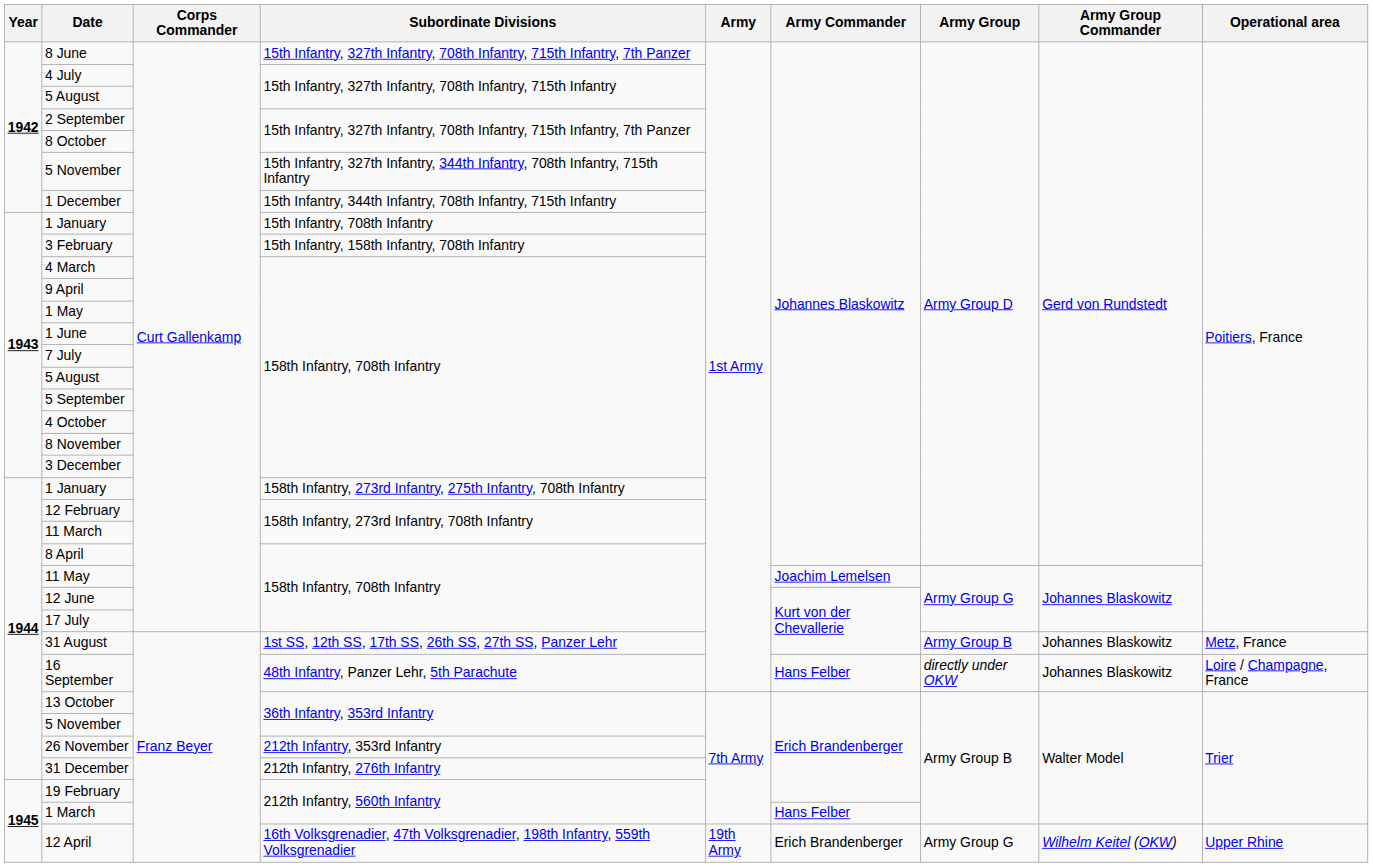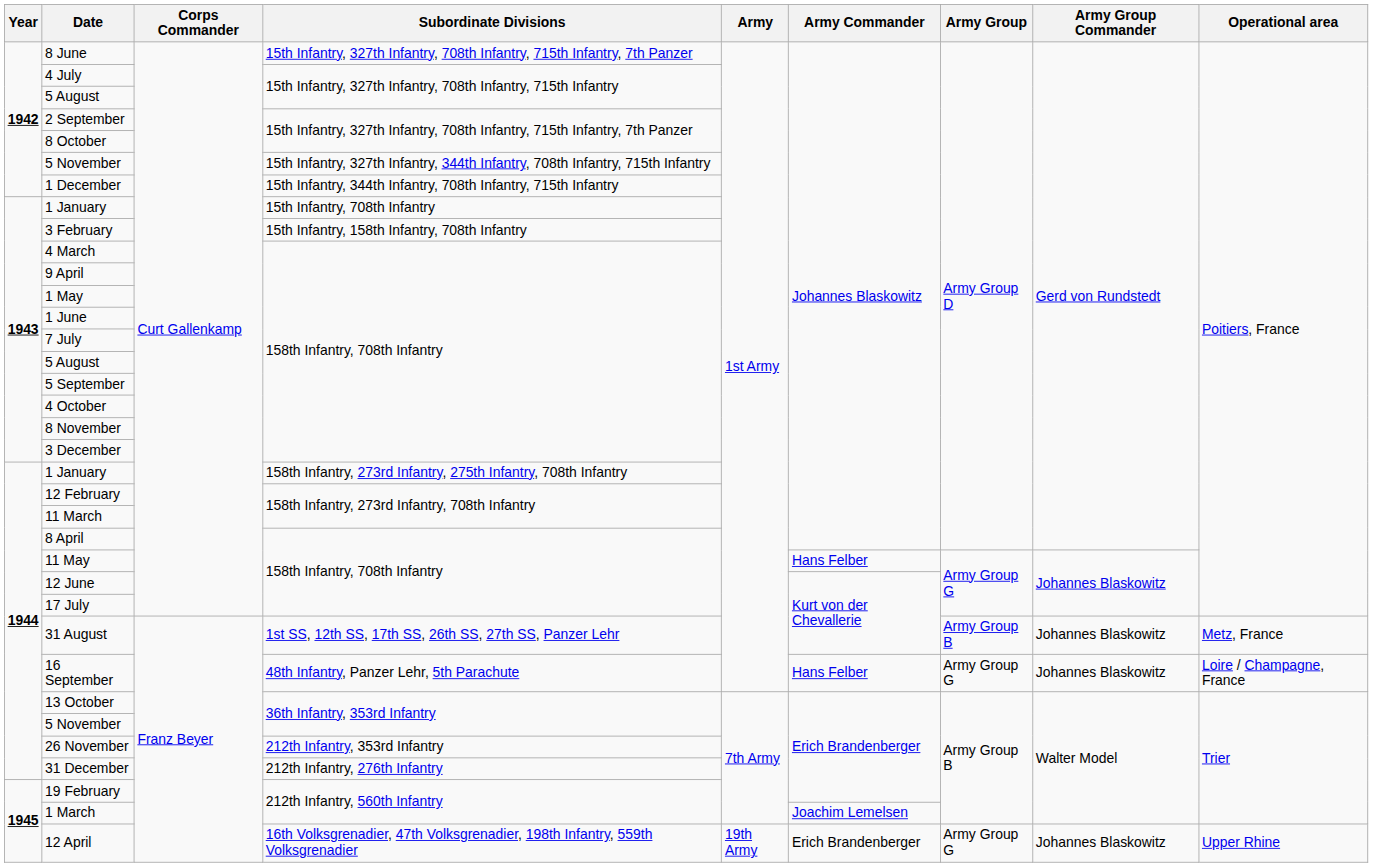 <table class="wikitable">
 <tr>
 <th>Year</th>
 <th>Date</th>
 <th>Corps Commander</th>
 <th>Subordinate Divisions</th>
 <th>Army</th>
 <th>Army Commander</th>
 <th>Army Group</th>
 <th>Army Group Commander</th>
 <th>Operational area</th>
 </tr>
 <tr>
 <td rowspan="7"><strong><u>1942</u></strong></td>
 <td>8 June</td>
 <td rowspan="26"><a href='#'>Curt Gallenkamp</a></td>
 <td><a href='#'>15th Infantry</a>, <a href='#'>327th Infantry</a>, <a href='#'>708th Infantry</a>, <a href='#'>715th Infantry</a>, <a href='#'>7th Panzer</a></td>
 <td rowspan="28"><a href='#'>1st Army</a></td>
 <td rowspan="23"><a href='#'>Johannes Blaskowitz</a></td>
 <td rowspan="23"><a href='#'>Army Group D</a></td>
 <td rowspan="23"><a href='#'>Gerd von Rundstedt</a></td>
 <td rowspan="26"><a href='#'>Poitiers</a>, France</td>
 </tr>
 <tr>
 <td>4 July</td>
 <td rowspan="2">15th Infantry, 327th Infantry, 708th Infantry, 715th Infantry</td>
 </tr>
 <tr>
 <td>5 August</td>
 </tr>
 <tr>
 <td>2 September</td>
 <td rowspan="2">15th Infantry, 327th Infantry, 708th Infantry, 715th Infantry, 7th Panzer</td>
 </tr>
 <tr>
 <td>8 October</td>
 </tr>
 <tr>
 <td>5 November</td>
 <td>15th Infantry, 327th Infantry, <a href='#'>344th Infantry</a>, 708th Infantry, 715th Infantry</td>
 </tr>
 <tr>
 <td>1 December</td>
 <td>15th Infantry, 344th Infantry, 708th Infantry, 715th Infantry</td>
 </tr>
 <tr>
 <td rowspan="12"><u><strong>1943</strong></u></td>
 <td>1 January</td>
 <td>15th Infantry, 708th Infantry</td>
 </tr>
 <tr>
 <td>3 February</td>
 <td>15th Infantry, 158th Infantry, 708th Infantry</td>
 </tr>
 <tr>
 <td>4 March</td>
 <td rowspan="10">158th Infantry, 708th Infantry</td>
 </tr>
 <tr>
 <td>9 April</td>
 </tr>
 <tr>
 <td>1 May</td>
 </tr>
 <tr>
 <td>1 June</td>
 </tr>
 <tr>
 <td>7 July</td>
 </tr>
 <tr>
 <td>5 August</td>
 </tr>
 <tr>
 <td>5 September</td>
 </tr>
 <tr>
 <td>4 October</td>
 </tr>
 <tr>
 <td>8 November</td>
 </tr>
 <tr>
 <td>3 December</td>
 </tr>
 <tr>
 <td rowspan="13"><u><strong>1944</strong></u></td>
 <td>1 January</td>
 <td>158th Infantry, <a href='#'>273rd Infantry</a>, <a href='#'>275th Infantry</a>, 708th Infantry</td>
 </tr>
 <tr>
 <td>12 February</td>
 <td rowspan="2">158th Infantry, 273rd Infantry, 708th Infantry</td>
 </tr>
 <tr>
 <td>11 March</td>
 </tr>
 <tr>
 <td>8 April</td>
 <td rowspan="4">158th Infantry, 708th Infantry</td>
 </tr>
 <tr>
 <td>11 May</td>
-<td><a href='#'>Joachim Lemelsen</a></td>
+<td><a href='#'>Hans Felber</a></td>
 <td rowspan="3"><a href='#'>Army Group G</a></td>
 <td rowspan="3"><a href='#'>Johannes Blaskowitz</a></td>
 </tr>
 <tr>
 <td>12 June</td>
 <td rowspan="3"><a href='#'>Kurt von der Chevallerie</a></td>
 </tr>
 <tr>
 <td>17 July</td>
 </tr>
 <tr>
 <td>31 August</td>
 <td rowspan="9"><a href='#'>Franz Beyer</a></td>
 <td><a href='#'>1st SS</a>, <a href='#'>12th SS</a>, <a href='#'>17th SS</a>, <a href='#'>26th SS</a>, <a href='#'>27th SS</a>, <a href='#'>Panzer Lehr</a></td>
 <td><a href='#'>Army Group B</a></td>
 <td>Johannes Blaskowitz</td>
 <td><a href='#'>Metz</a>, France</td>
 </tr>
 <tr>
 <td>16 September</td>
 <td><a href='#'>48th Infantry</a>, Panzer Lehr, <a href='#'>5th Parachute</a></td>
 <td><a href='#'>Hans Felber</a></td>
-<td><em>directly under <a href='#'>OKW</a></em></td>
+<td>Army Group G</td>
 <td>Johannes Blaskowitz</td>
 <td><a href='#'>Loire</a> / <a href='#'>Champagne</a>, France</td>
 </tr>
 <tr>
 <td>13 October</td>
 <td rowspan="2"><a href='#'>36th Infantry</a>, <a href='#'>353rd Infantry</a></td>
 <td rowspan="6"><a href='#'>7th Army</a></td>
 <td rowspan="5"><a href='#'>Erich Brandenberger</a></td>
 <td rowspan="6">Army Group B</td>
 <td rowspan="6">Walter Model</td>
 <td rowspan="6"><a href='#'>Trier</a></td>
 </tr>
 <tr>
 <td>5 November</td>
 </tr>
 <tr>
 <td>26 November</td>
 <td><a href='#'>212th Infantry</a>, 353rd Infantry</td>
 </tr>
 <tr>
 <td>31 December</td>
 <td>212th Infantry, <a href='#'>276th Infantry</a></td>
 </tr>
 <tr>
 <td rowspan="3"><u><strong>1945</strong></u></td>
 <td>19 February</td>
 <td rowspan="2">212th Infantry, <a href='#'>560th Infantry</a></td>
 </tr>
 <tr>
 <td>1 March</td>
-<td><a href='#'>Hans Felber</a></td>
+<td><a href='#'>Joachim Lemelsen</a></td>
 </tr>
 <tr>
 <td>12 April</td>
 <td><a href='#'>16th Volksgrenadier</a>, <a href='#'>47th Volksgrenadier</a>, <a href='#'>198th Infantry</a>, <a href='#'>559th Volksgrenadier</a></td>
 <td><a href='#'>19th Army</a></td>
 <td>Erich Brandenberger</td>
 <td>Army Group G</td>
-<td><em><a href='#'>Wilhelm Keitel</a> (<a href='#'>OKW</a>)</em></td>
+<td>Johannes Blaskowitz</td>
 <td><a href='#'>Upper Rhine</a></td>
 </tr>
 </table>
